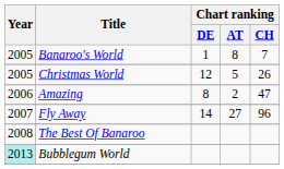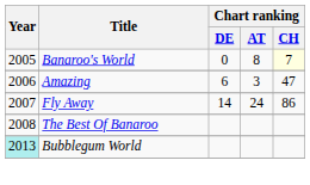 <table class="wikitable">
 <tr>
 <th width="25" rowspan="2">Year</th>
 <th width="190" rowspan="2">Title</th>
 <th colspan="3">Chart ranking</th>
 </tr>
 <tr bgcolor="#efefef">
 <th width="30"><a href='#'>DE</a></th>
 <th width="30"><a href='#'>AT</a></th>
 <th width="30"><a href='#'>CH</a></th>
 </tr>
 <tr>
 <td>2005</td>
 <td><em><a href='#'>Banaroo's World</a></em></td>
-<td align="center">1</td>
+<td align="center">0</td>
 <td align="center">8</td>
-<td align="center">7</td>
+<td align="center" style="background: lightyellow;">7</td>
 </tr>
 <tr>
-</tr>
-<tr>
-<td>2005</td>
-<td><em><a href='#'>Christmas World</a></em></td>
-<td align="center">12</td>
-<td align="center">5</td>
-<td align="center">26</td>
 </tr>
 <tr>
 </tr>
 <tr>
 <td>2006</td>
 <td><em><a href='#'>Amazing</a></em></td>
-<td align="center">8</td>
-<td align="center">2</td>
+<td align="center">6</td>
+<td align="center">3</td>
 <td align="center">47</td>
 </tr>
 <tr>
 </tr>
 <tr>
 <td>2007</td>
 <td><em><a href='#'>Fly Away</a></em></td>
 <td align="center">14</td>
-<td align="center">27</td>
-<td align="center">96</td>
+<td align="center">24</td>
+<td align="center">86</td>
 </tr>
 <tr>
 </tr>
 <tr>
 <td>2008</td>
 <td><em><a href='#'>The Best Of Banaroo</a></em></td>
 <td align="center"></td>
 <td align="center"></td>
 <td align="center"></td>
 </tr>
 <tr>
 </tr>
 <tr>
 <td style="background: paleturquoise;">2013</td>
 <td><em>Bubblegum World</em></td>
 <td align="center"></td>
 <td align="center"></td>
 <td align="center"></td>
 </tr>
 <tr>
 </tr>
 <tr>
 </tr>
 </table>
